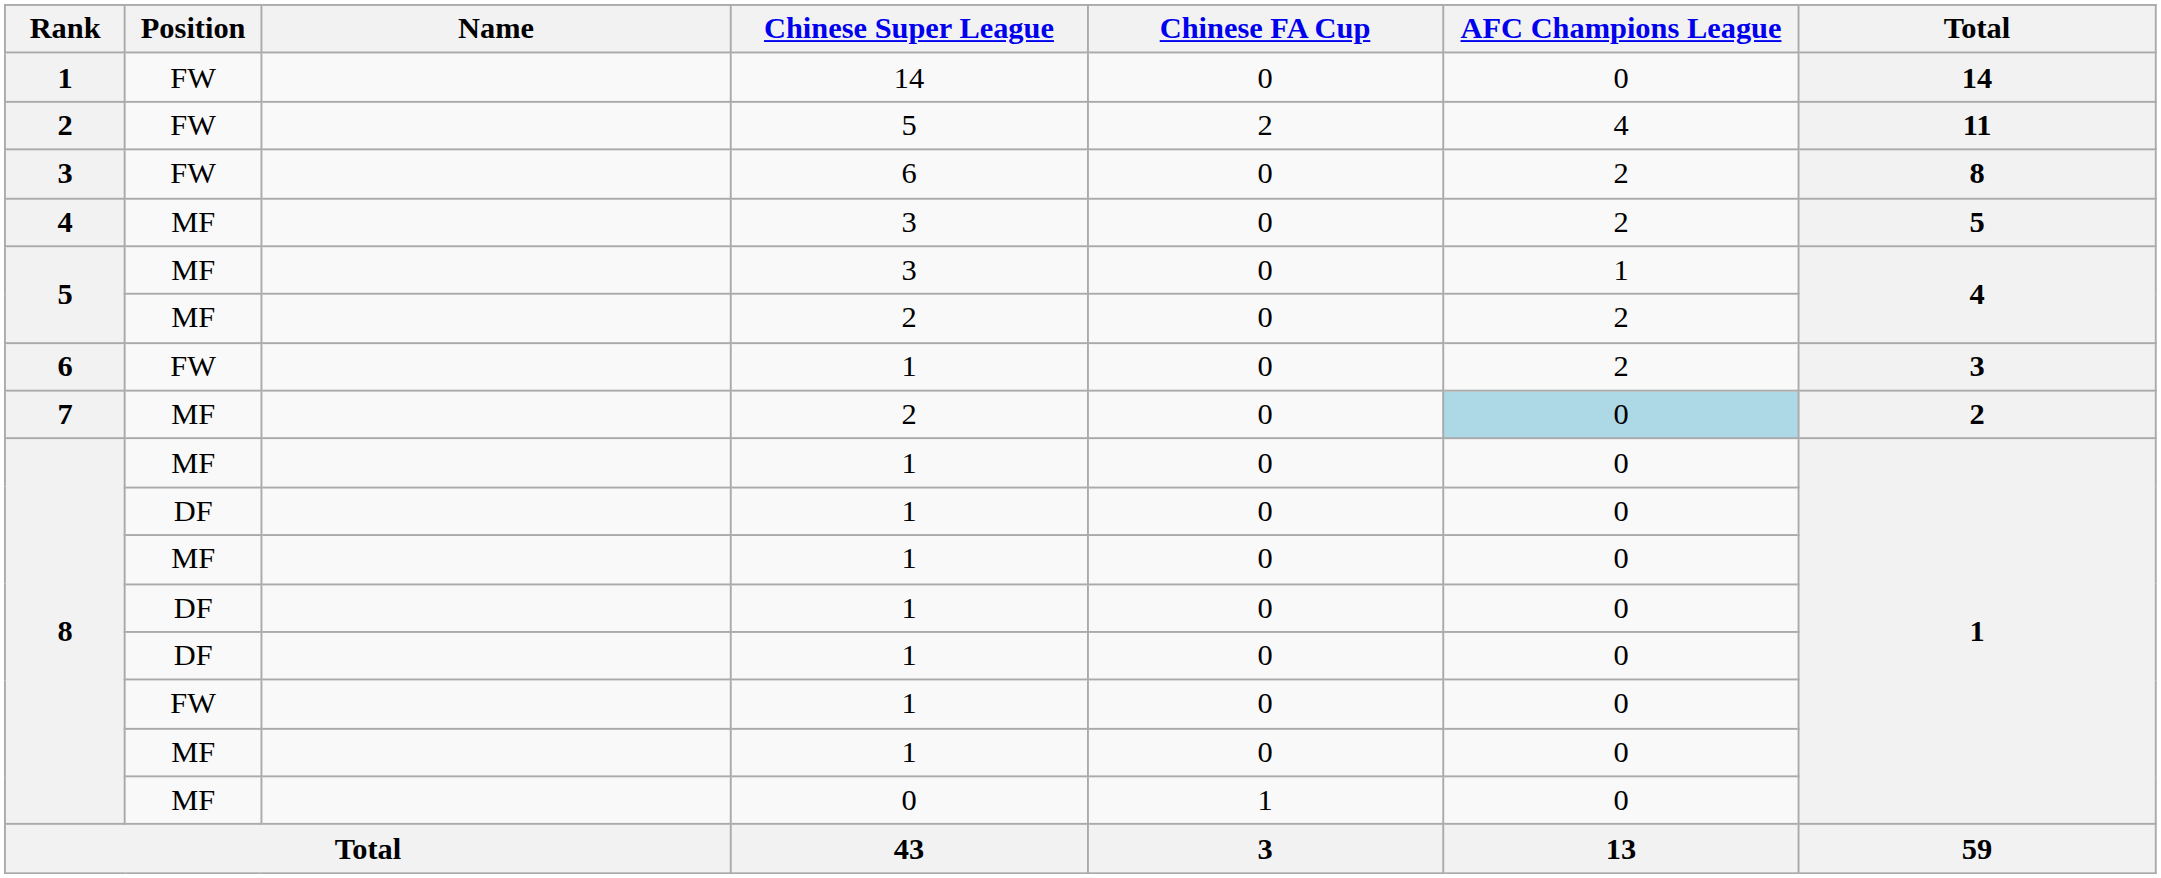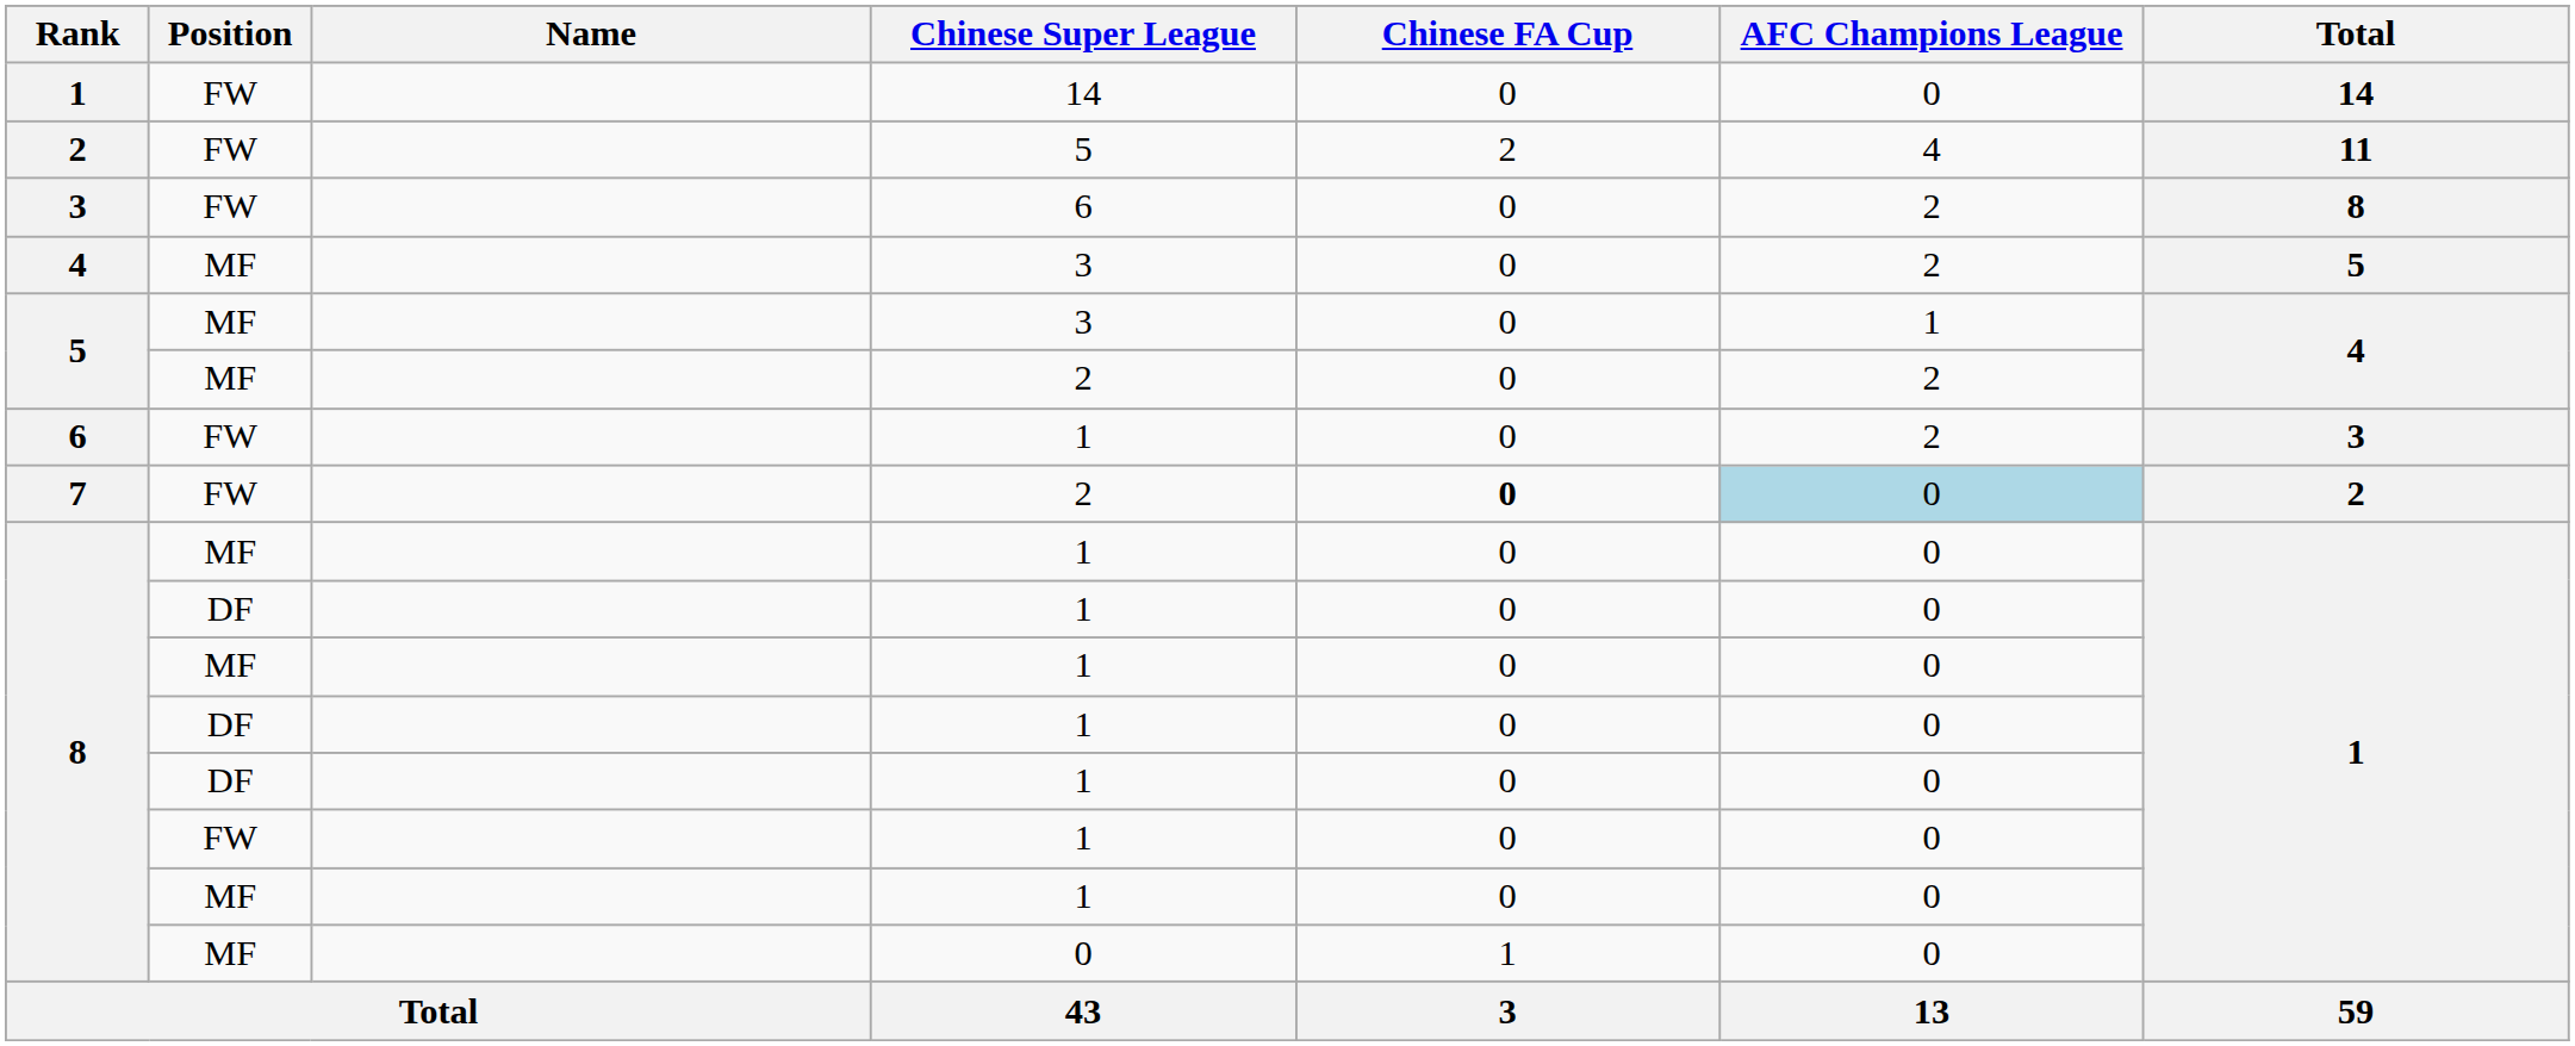 <table class="wikitable" style="text-align: center;">
 <tr>
 <th style="width:56px;">Rank</th>
 <th style="width:64px;">Position</th>
 <th style="width:240px;">Name</th>
 <th style="width:180px;"><a href='#'>Chinese Super League</a></th>
 <th style="width:180px;"><a href='#'>Chinese FA Cup</a></th>
 <th style="width:180px;"><a href='#'>AFC Champions League</a></th>
 <th style="width:180px;"><strong>Total</strong></th>
 </tr>
 <tr>
 <th>1</th>
 <td>FW</td>
 <td align="left"></td>
 <td>14</td>
 <td>0</td>
 <td>0</td>
 <th>14</th>
 </tr>
 <tr>
 <th>2</th>
 <td>FW</td>
 <td align="left"></td>
 <td>5</td>
 <td>2</td>
 <td>4</td>
 <th>11</th>
 </tr>
 <tr>
 <th>3</th>
 <td>FW</td>
 <td align="left"></td>
 <td>6</td>
 <td>0</td>
 <td>2</td>
 <th>8</th>
 </tr>
 <tr>
 <th>4</th>
 <td>MF</td>
 <td align="left"></td>
 <td>3</td>
 <td>0</td>
 <td>2</td>
 <th>5</th>
 </tr>
 <tr>
 <th rowspan="2">5</th>
 <td>MF</td>
 <td align="left"></td>
 <td>3</td>
 <td>0</td>
 <td>1</td>
 <th rowspan="2">4</th>
 </tr>
 <tr>
 <td>MF</td>
 <td align="left"></td>
 <td>2</td>
 <td>0</td>
 <td>2</td>
 </tr>
 <tr>
 <th>6</th>
 <td>FW</td>
 <td align="left"></td>
 <td>1</td>
 <td>0</td>
 <td>2</td>
 <th>3</th>
 </tr>
 <tr>
 <th>7</th>
-<td>MF</td>
+<td>FW</td>
 <td align="left"></td>
 <td>2</td>
-<td>0</td>
+<td><strong>0</strong></td>
 <td style="background: lightblue;">0</td>
 <th>2</th>
 </tr>
 <tr>
 <th rowspan="8">8</th>
 <td>MF</td>
 <td align="left"></td>
 <td>1</td>
 <td>0</td>
 <td>0</td>
 <th rowspan="8">1</th>
 </tr>
 <tr>
 <td>DF</td>
 <td align="left"></td>
 <td>1</td>
 <td>0</td>
 <td>0</td>
 </tr>
 <tr>
 <td>MF</td>
 <td align="left"></td>
 <td>1</td>
 <td>0</td>
 <td>0</td>
 </tr>
 <tr>
 <td>DF</td>
 <td align="left"></td>
 <td>1</td>
 <td>0</td>
 <td>0</td>
 </tr>
 <tr>
 <td>DF</td>
 <td align="left"></td>
 <td>1</td>
 <td>0</td>
 <td>0</td>
 </tr>
 <tr>
 <td>FW</td>
 <td align="left"></td>
 <td>1</td>
 <td>0</td>
 <td>0</td>
 </tr>
 <tr>
 <td>MF</td>
 <td align="left"></td>
 <td>1</td>
 <td>0</td>
 <td>0</td>
 </tr>
 <tr>
 <td>MF</td>
 <td align="left"></td>
 <td>0</td>
 <td>1</td>
 <td>0</td>
 </tr>
 <tr>
 <th colspan="3"><strong>Total</strong></th>
 <th>43</th>
 <th>3</th>
 <th>13</th>
 <th>59</th>
 </tr>
 </table>
